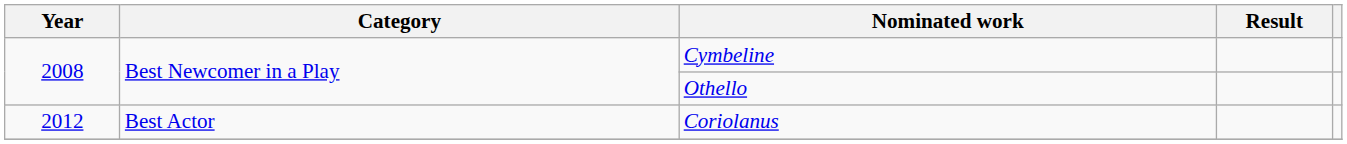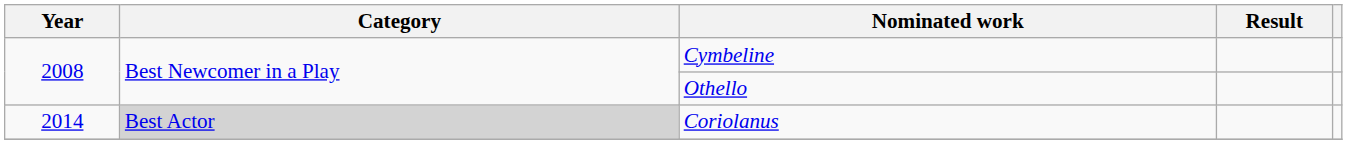 <table class=wikitable>
 <tr>
 <th scope="col" style="width:5em;">Year</th>
 <th scope="col" style="width:26em;">Category</th>
 <th scope="col" style="width:25em;">Nominated work</th>
 <th scope="col" style="width:5em;">Result</th>
 <th></th>
 </tr>
 <tr>
 <td style="text-align:center;", rowspan="2" scope="row"><a href='#'>2008</a></td>
 <td rowspan=2><a href='#'>Best Newcomer in a Play</a></td>
 <td><em><a href='#'>Cymbeline</a></em></td>
 <td></td>
 <td></td>
 </tr>
 <tr>
 <td><em><a href='#'>Othello</a></em></td>
 <td></td>
 <td></td>
 </tr>
 <tr>
-<td style="text-align:center;", scope="row"><a href='#'>2012</a></td>
-<td><a href='#'>Best Actor</a></td>
+<td style="text-align:center;", scope="row"><a href='#'>2014</a></td>
+<td style="background: lightgrey;"><a href='#'>Best Actor</a></td>
 <td><em><a href='#'>Coriolanus</a></em></td>
 <td></td>
 <td></td>
 </tr>
 <tr>
 </tr>
 </table>
